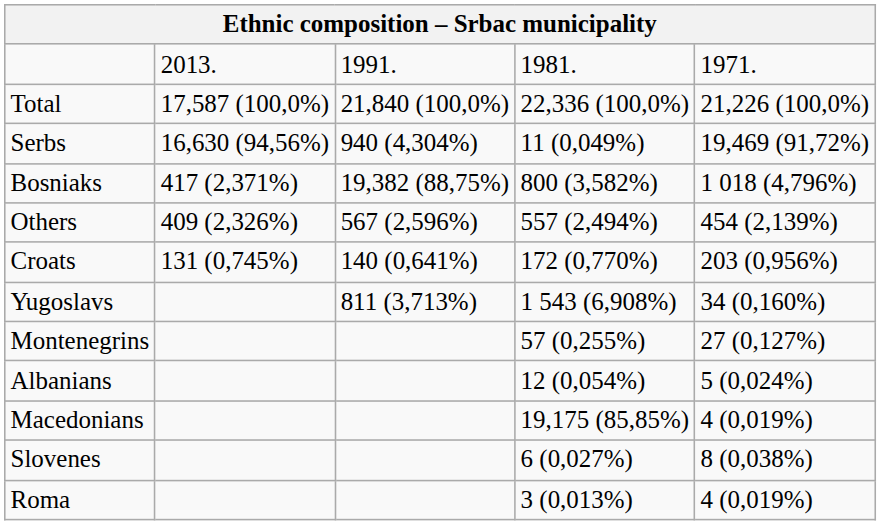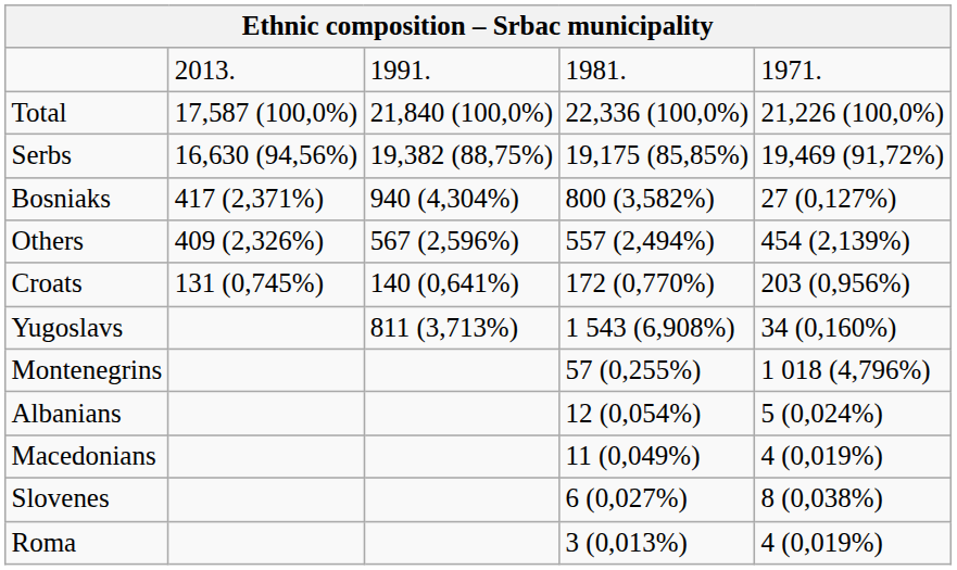 <table class="wikitable">
 <tr>
 <th colspan="8">Ethnic composition – Srbac municipality</th>
 </tr>
 <tr>
 <td></td>
 <td>2013.</td>
 <td>1991.</td>
 <td>1981.</td>
 <td>1971.</td>
 </tr>
 <tr>
 <td>Total</td>
 <td>17,587 (100,0%)</td>
 <td>21,840 (100,0%)</td>
 <td>22,336 (100,0%)</td>
 <td>21,226 (100,0%)</td>
 </tr>
 <tr>
 <td>Serbs</td>
 <td>16,630 (94,56%)</td>
-<td>940 (4,304%)</td>
-<td>11 (0,049%)</td>
+<td>19,382 (88,75%)</td>
+<td>19,175 (85,85%)</td>
 <td>19,469 (91,72%)</td>
 </tr>
 <tr>
 <td>Bosniaks</td>
 <td>417 (2,371%)</td>
-<td>19,382 (88,75%)</td>
+<td>940 (4,304%)</td>
 <td>800 (3,582%)</td>
-<td>1 018 (4,796%)</td>
+<td>27 (0,127%)</td>
 </tr>
 <tr>
 <td>Others</td>
 <td>409 (2,326%)</td>
 <td>567 (2,596%)</td>
 <td>557 (2,494%)</td>
 <td>454 (2,139%)</td>
 </tr>
 <tr>
 <td>Croats</td>
 <td>131 (0,745%)</td>
 <td>140 (0,641%)</td>
 <td>172 (0,770%)</td>
 <td>203 (0,956%)</td>
 </tr>
 <tr>
 <td>Yugoslavs</td>
 <td></td>
 <td>811 (3,713%)</td>
 <td>1 543 (6,908%)</td>
 <td>34 (0,160%)</td>
 </tr>
 <tr>
 <td>Montenegrins</td>
 <td></td>
 <td></td>
 <td>57 (0,255%)</td>
-<td>27 (0,127%)</td>
+<td>1 018 (4,796%)</td>
 </tr>
 <tr>
 <td>Albanians</td>
 <td></td>
 <td></td>
 <td>12 (0,054%)</td>
 <td>5 (0,024%)</td>
 </tr>
 <tr>
 <td>Macedonians</td>
 <td></td>
 <td></td>
-<td>19,175 (85,85%)</td>
+<td>11 (0,049%)</td>
 <td>4 (0,019%)</td>
 </tr>
 <tr>
 <td>Slovenes</td>
 <td></td>
 <td></td>
 <td>6 (0,027%)</td>
 <td>8 (0,038%)</td>
 </tr>
 <tr>
 <td>Roma</td>
 <td></td>
 <td></td>
 <td>3 (0,013%)</td>
 <td>4 (0,019%)</td>
 </tr>
 </table>
